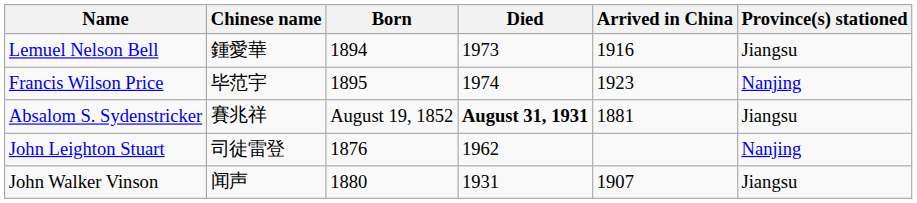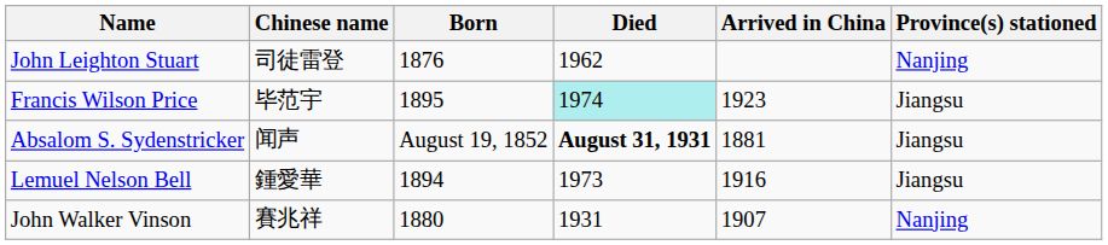 <table class="wikitable">
 <tr>
 <th>Name</th>
 <th>Chinese name</th>
 <th>Born</th>
 <th>Died</th>
 <th>Arrived in China</th>
 <th>Province(s) stationed</th>
 </tr>
 <tr>
+<td><a href='#'>John Leighton Stuart</a></td>
+<td>司徒雷登</td>
+<td>1876</td>
+<td>1962</td>
+<td></td>
+<td><a href='#'>Nanjing</a></td>
+</tr>
+<tr>
+<td><a href='#'>Francis Wilson Price</a></td>
+<td>毕范宇</td>
+<td>1895</td>
+<td style="background: paleturquoise;">1974</td>
+<td>1923</td>
+<td>Jiangsu</td>
+</tr>
+<tr>
+<td><a href='#'>Absalom S. Sydenstricker</a></td>
+<td>闻声</td>
+<td>August 19, 1852</td>
+<td><strong>August 31, 1931</strong></td>
+<td>1881</td>
+<td>Jiangsu</td>
+</tr>
+<tr>
 <td><a href='#'>Lemuel Nelson Bell</a></td>
 <td>鍾愛華</td>
 <td>1894</td>
 <td>1973</td>
 <td>1916</td>
 <td>Jiangsu</td>
 </tr>
 <tr>
-<td><a href='#'>Francis Wilson Price</a></td>
-<td>毕范宇</td>
-<td>1895</td>
-<td>1974</td>
-<td>1923</td>
-<td><a href='#'>Nanjing</a></td>
-</tr>
-<tr>
-<td><a href='#'>Absalom S. Sydenstricker</a></td>
+<td>John Walker Vinson</td>
 <td>賽兆祥</td>
-<td>August 19, 1852</td>
-<td><strong>August 31, 1931</strong></td>
-<td>1881</td>
-<td>Jiangsu</td>
-</tr>
-<tr>
-<td><a href='#'>John Leighton Stuart</a></td>
-<td>司徒雷登</td>
-<td>1876</td>
-<td>1962</td>
-<td></td>
-<td><a href='#'>Nanjing</a></td>
-</tr>
-<tr>
-<td>John Walker Vinson</td>
-<td>闻声</td>
 <td>1880</td>
 <td>1931</td>
 <td>1907</td>
-<td>Jiangsu</td>
+<td><a href='#'>Nanjing</a></td>
 </tr>
 </table>
